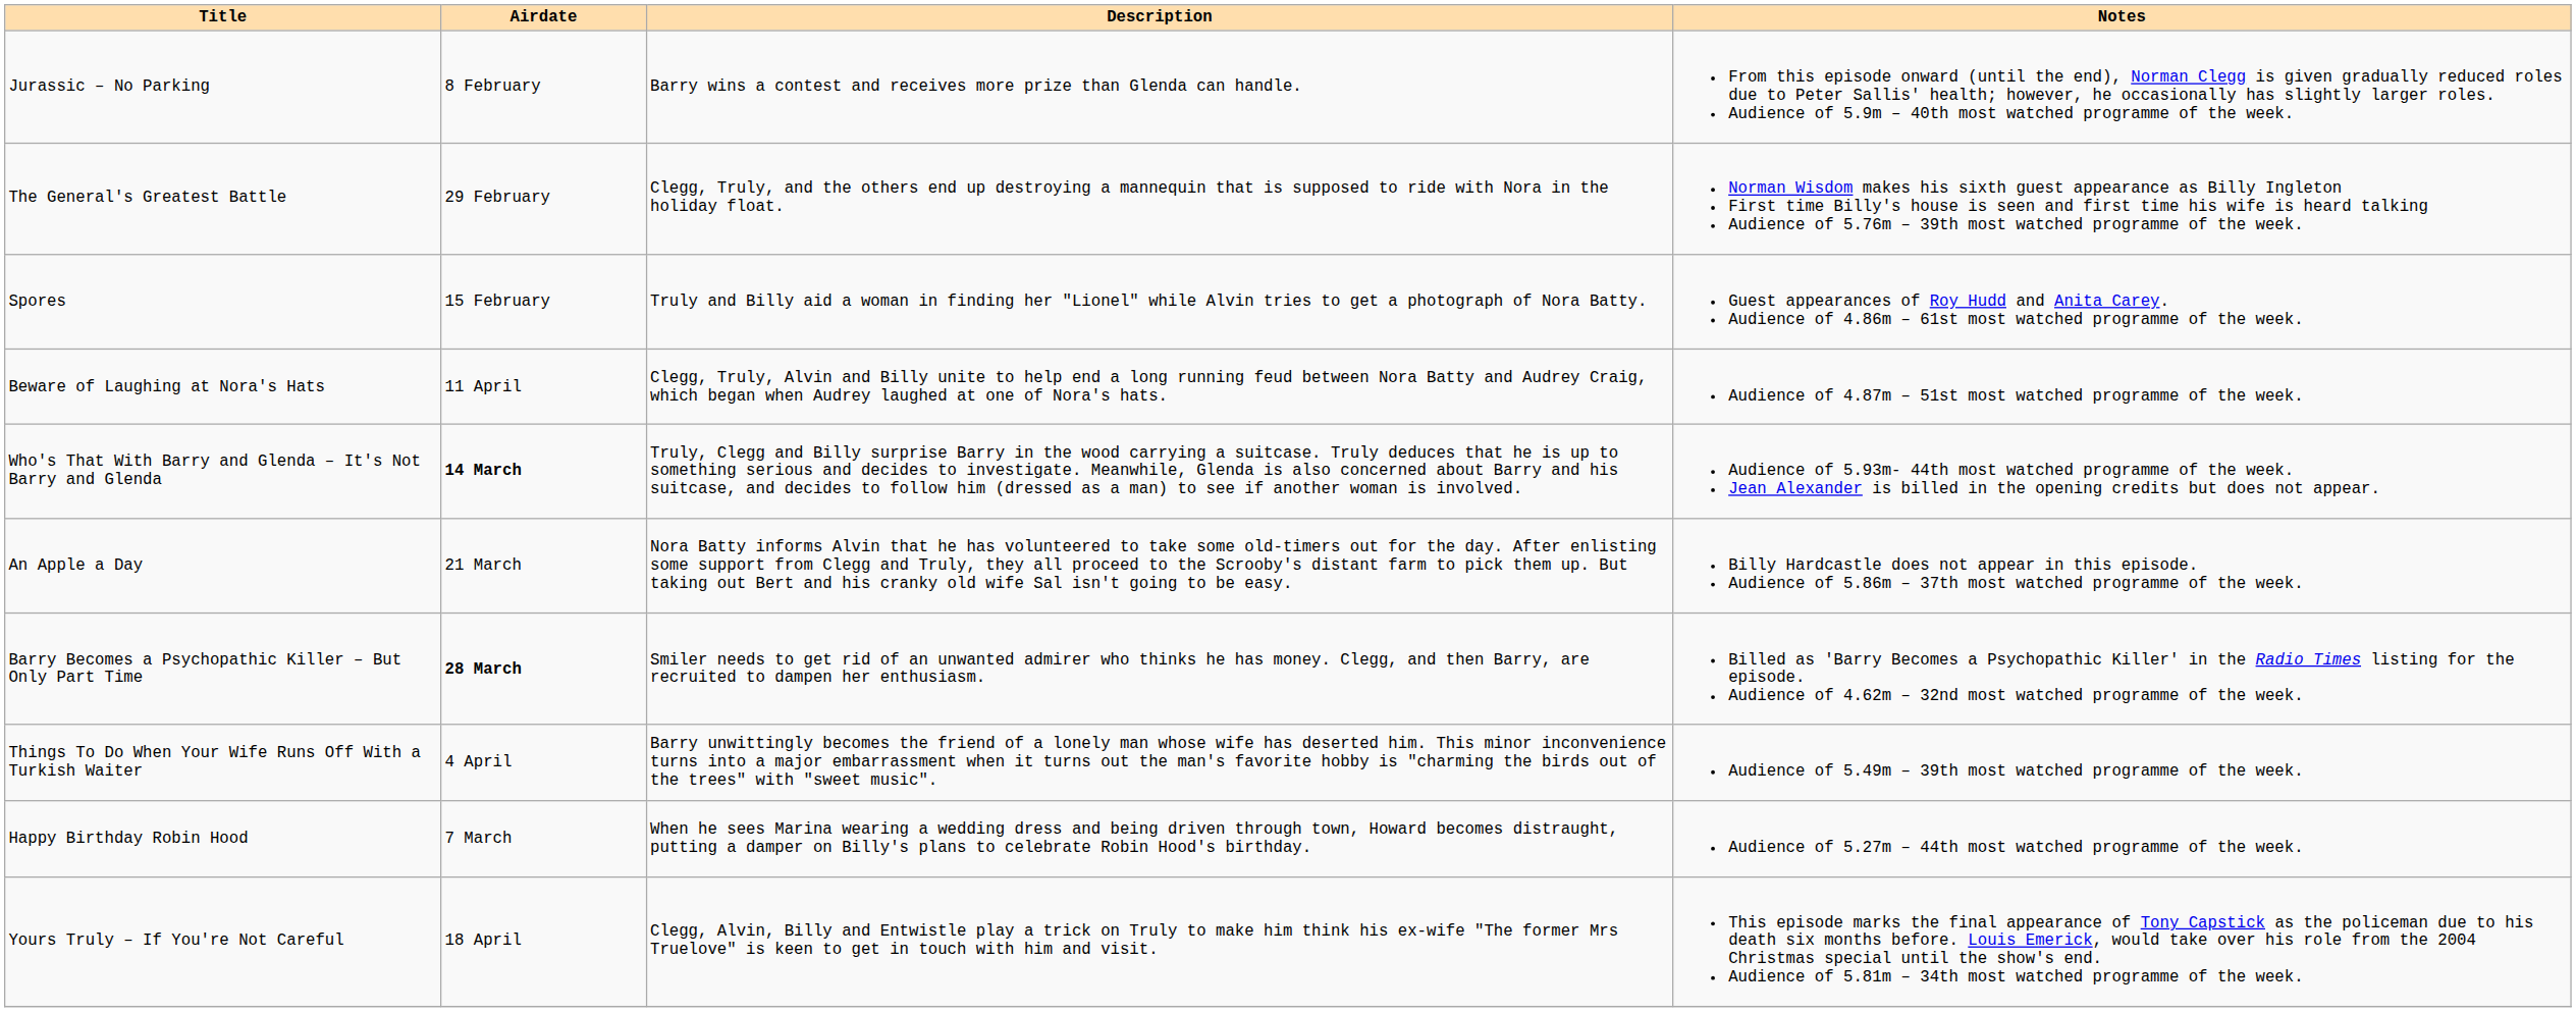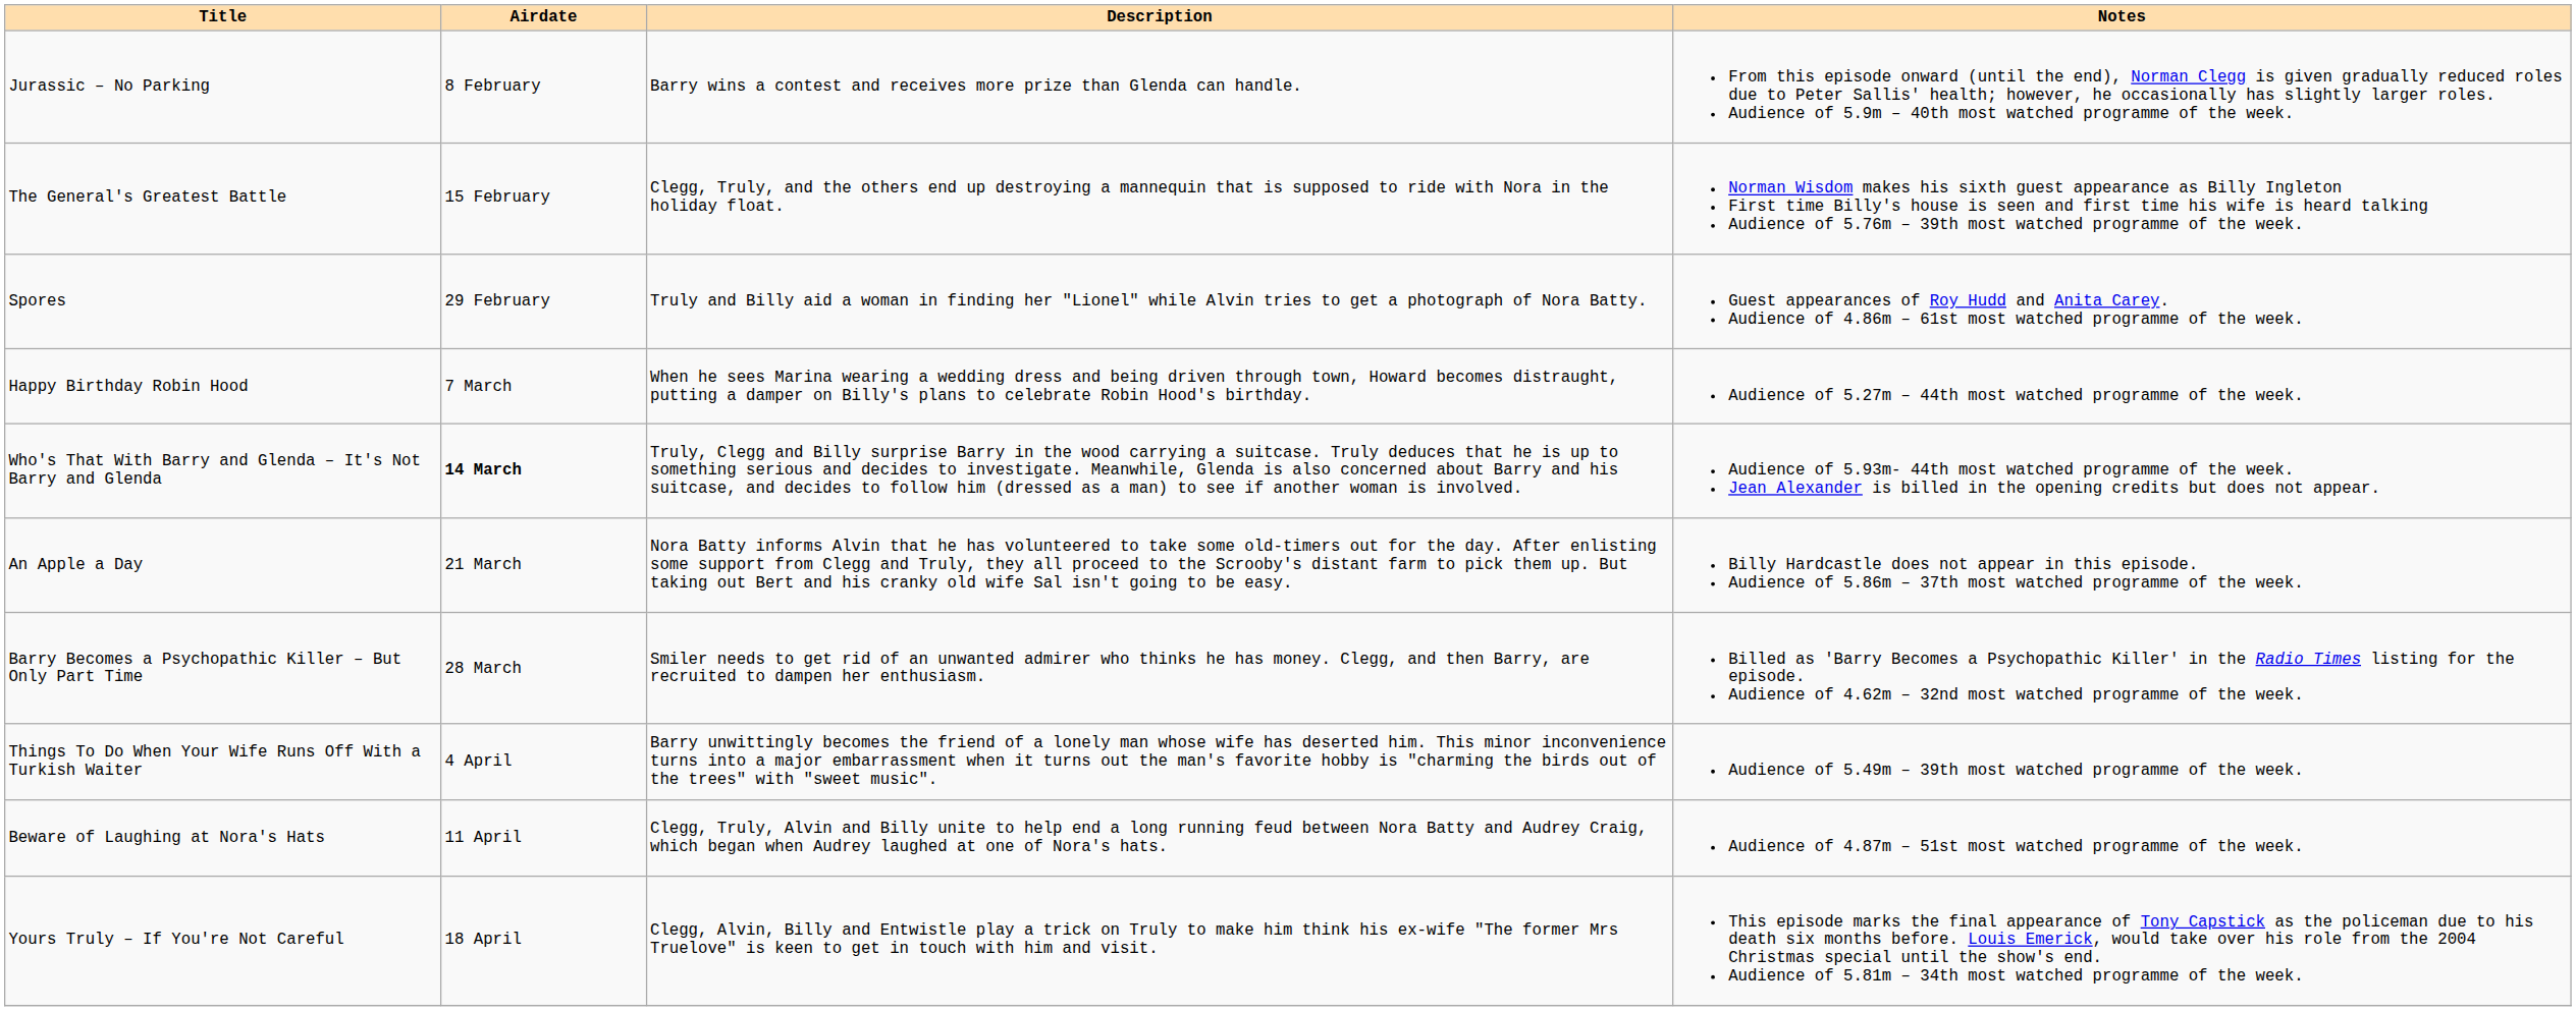 <table class="wikitable" width=100% border=1 style="font-size: 95%">
 <tr>
 <th style="background:#ffdead" width=17%>Title</th>
 <th style="background:#ffdead" width=8%>Airdate</th>
 <th style="background:#ffdead" width=40%>Description</th>
 <th style="background:#ffdead" width=35%>Notes</th>
 </tr>
 <tr>
 <td>Jurassic – No Parking</td>
 <td>8 February</td>
 <td>Barry wins a contest and receives more prize than Glenda can handle.</td>
 <td><br><ul><li>From this episode onward (until the end), <a href='#'>Norman Clegg</a> is given gradually reduced roles due to Peter Sallis' health; however, he occasionally has slightly larger roles.</li><li>Audience of 5.9m – 40th most watched programme of the week.</li></ul></td>
 </tr>
 <tr>
 <td>The General's Greatest Battle</td>
-<td>29 February</td>
+<td>15 February</td>
 <td>Clegg, Truly, and the others end up destroying a mannequin that is supposed to ride with Nora in the holiday float.</td>
 <td><br><ul><li><a href='#'>Norman Wisdom</a> makes his sixth guest appearance as Billy Ingleton</li><li>First time Billy's house is seen and first time his wife is heard talking</li><li>Audience of 5.76m – 39th most watched programme of the week.</li></ul></td>
 </tr>
 <tr>
 <td>Spores</td>
-<td>15 February</td>
+<td>29 February</td>
 <td>Truly and Billy aid a woman in finding her "Lionel" while Alvin tries to get a photograph of Nora Batty.</td>
 <td><br><ul><li>Guest appearances of <a href='#'>Roy Hudd</a> and <a href='#'>Anita Carey</a>.</li><li>Audience of 4.86m – 61st most watched programme of the week.</li></ul></td>
 </tr>
 <tr>
-<td>Beware of Laughing at Nora's Hats</td>
-<td>11 April</td>
-<td>Clegg, Truly, Alvin and Billy unite to help end a long running feud between Nora Batty and Audrey Craig, which began when Audrey laughed at one of Nora's hats.</td>
-<td><br><ul><li>Audience of 4.87m – 51st most watched programme of the week.</li></ul></td>
+<td>Happy Birthday Robin Hood</td>
+<td>7 March</td>
+<td>When he sees Marina wearing a wedding dress and being driven through town, Howard becomes distraught, putting a damper on Billy's plans to celebrate Robin Hood's birthday.</td>
+<td><br><ul><li>Audience of 5.27m – 44th most watched programme of the week.</li></ul></td>
 </tr>
 <tr>
 <td>Who's That With Barry and Glenda – It's Not Barry and Glenda</td>
 <td><strong>14 March</strong></td>
 <td>Truly, Clegg and Billy surprise Barry in the wood carrying a suitcase. Truly deduces that he is up to something serious and decides to investigate. Meanwhile, Glenda is also concerned about Barry and his suitcase, and decides to follow him (dressed as a man) to see if another woman is involved.</td>
 <td><br><ul><li>Audience of 5.93m- 44th most watched programme of the week.</li><li><a href='#'>Jean Alexander</a> is billed in the opening credits but does not appear.</li></ul></td>
 </tr>
 <tr>
 <td>An Apple a Day</td>
 <td>21 March</td>
 <td>Nora Batty informs Alvin that he has volunteered to take some old-timers out for the day. After enlisting some support from Clegg and Truly, they all proceed to the Scrooby's distant farm to pick them up. But taking out Bert and his cranky old wife Sal isn't going to be easy.</td>
 <td><br><ul><li>Billy Hardcastle does not appear in this episode.</li><li>Audience of 5.86m – 37th most watched programme of the week.</li></ul></td>
 </tr>
 <tr>
 <td>Barry Becomes a Psychopathic Killer – But Only Part Time</td>
-<td><strong>28 March</strong></td>
+<td>28 March</td>
 <td>Smiler needs to get rid of an unwanted admirer who thinks he has money. Clegg, and then Barry, are recruited to dampen her enthusiasm.</td>
 <td><br><ul><li>Billed as 'Barry Becomes a Psychopathic Killer' in the <em><a href='#'>Radio Times</a></em> listing for the episode.</li><li>Audience of 4.62m – 32nd most watched programme of the week.</li></ul></td>
 </tr>
 <tr>
 <td>Things To Do When Your Wife Runs Off With a Turkish Waiter</td>
 <td>4 April</td>
 <td>Barry unwittingly becomes the friend of a lonely man whose wife has deserted him. This minor inconvenience turns into a major embarrassment when it turns out the man's favorite hobby is "charming the birds out of the trees" with "sweet music".</td>
 <td><br><ul><li>Audience of 5.49m – 39th most watched programme of the week.</li></ul></td>
 </tr>
 <tr>
-<td>Happy Birthday Robin Hood</td>
-<td>7 March</td>
-<td>When he sees Marina wearing a wedding dress and being driven through town, Howard becomes distraught, putting a damper on Billy's plans to celebrate Robin Hood's birthday.</td>
-<td><br><ul><li>Audience of 5.27m – 44th most watched programme of the week.</li></ul></td>
+<td>Beware of Laughing at Nora's Hats</td>
+<td>11 April</td>
+<td>Clegg, Truly, Alvin and Billy unite to help end a long running feud between Nora Batty and Audrey Craig, which began when Audrey laughed at one of Nora's hats.</td>
+<td><br><ul><li>Audience of 4.87m – 51st most watched programme of the week.</li></ul></td>
 </tr>
 <tr>
 <td>Yours Truly – If You're Not Careful</td>
 <td>18 April</td>
 <td>Clegg, Alvin, Billy and Entwistle play a trick on Truly to make him think his ex-wife "The former Mrs Truelove" is keen to get in touch with him and visit.</td>
 <td><br><ul><li>This episode marks the final appearance of <a href='#'>Tony Capstick</a> as the policeman due to his death six months before. <a href='#'>Louis Emerick</a>, would take over his role from the 2004 Christmas special until the show's end.</li><li>Audience of 5.81m – 34th most watched programme of the week.</li></ul></td>
 </tr>
 <tr>
 </tr>
 </table>
